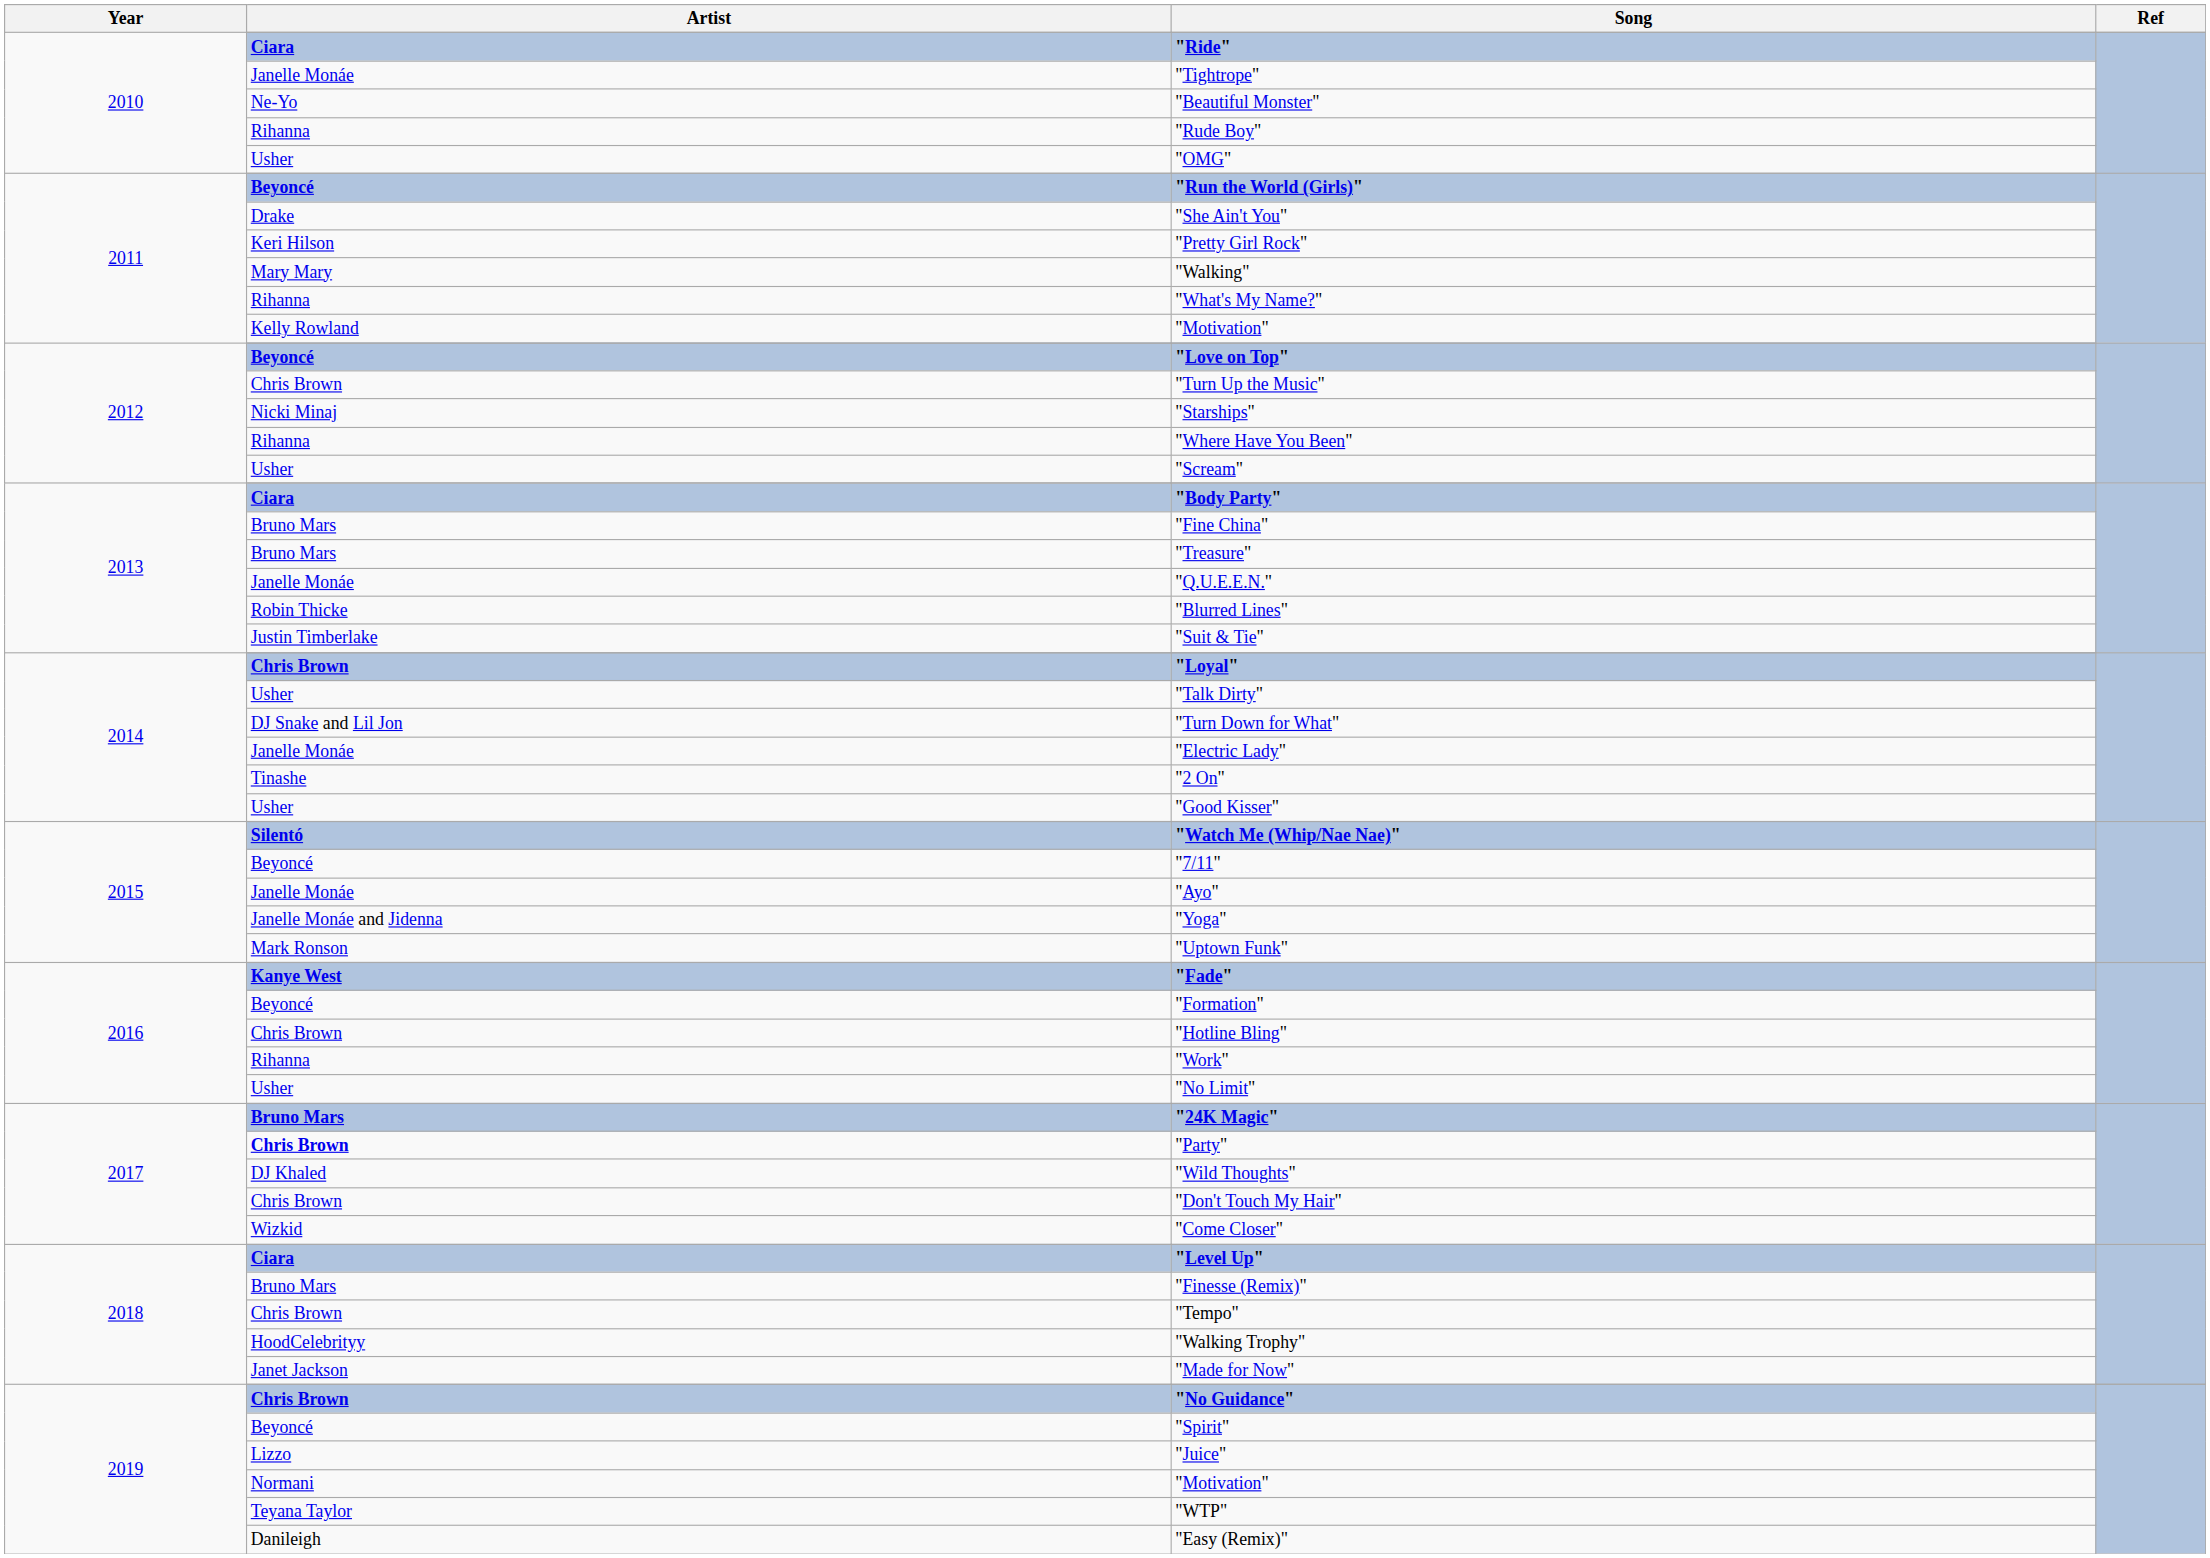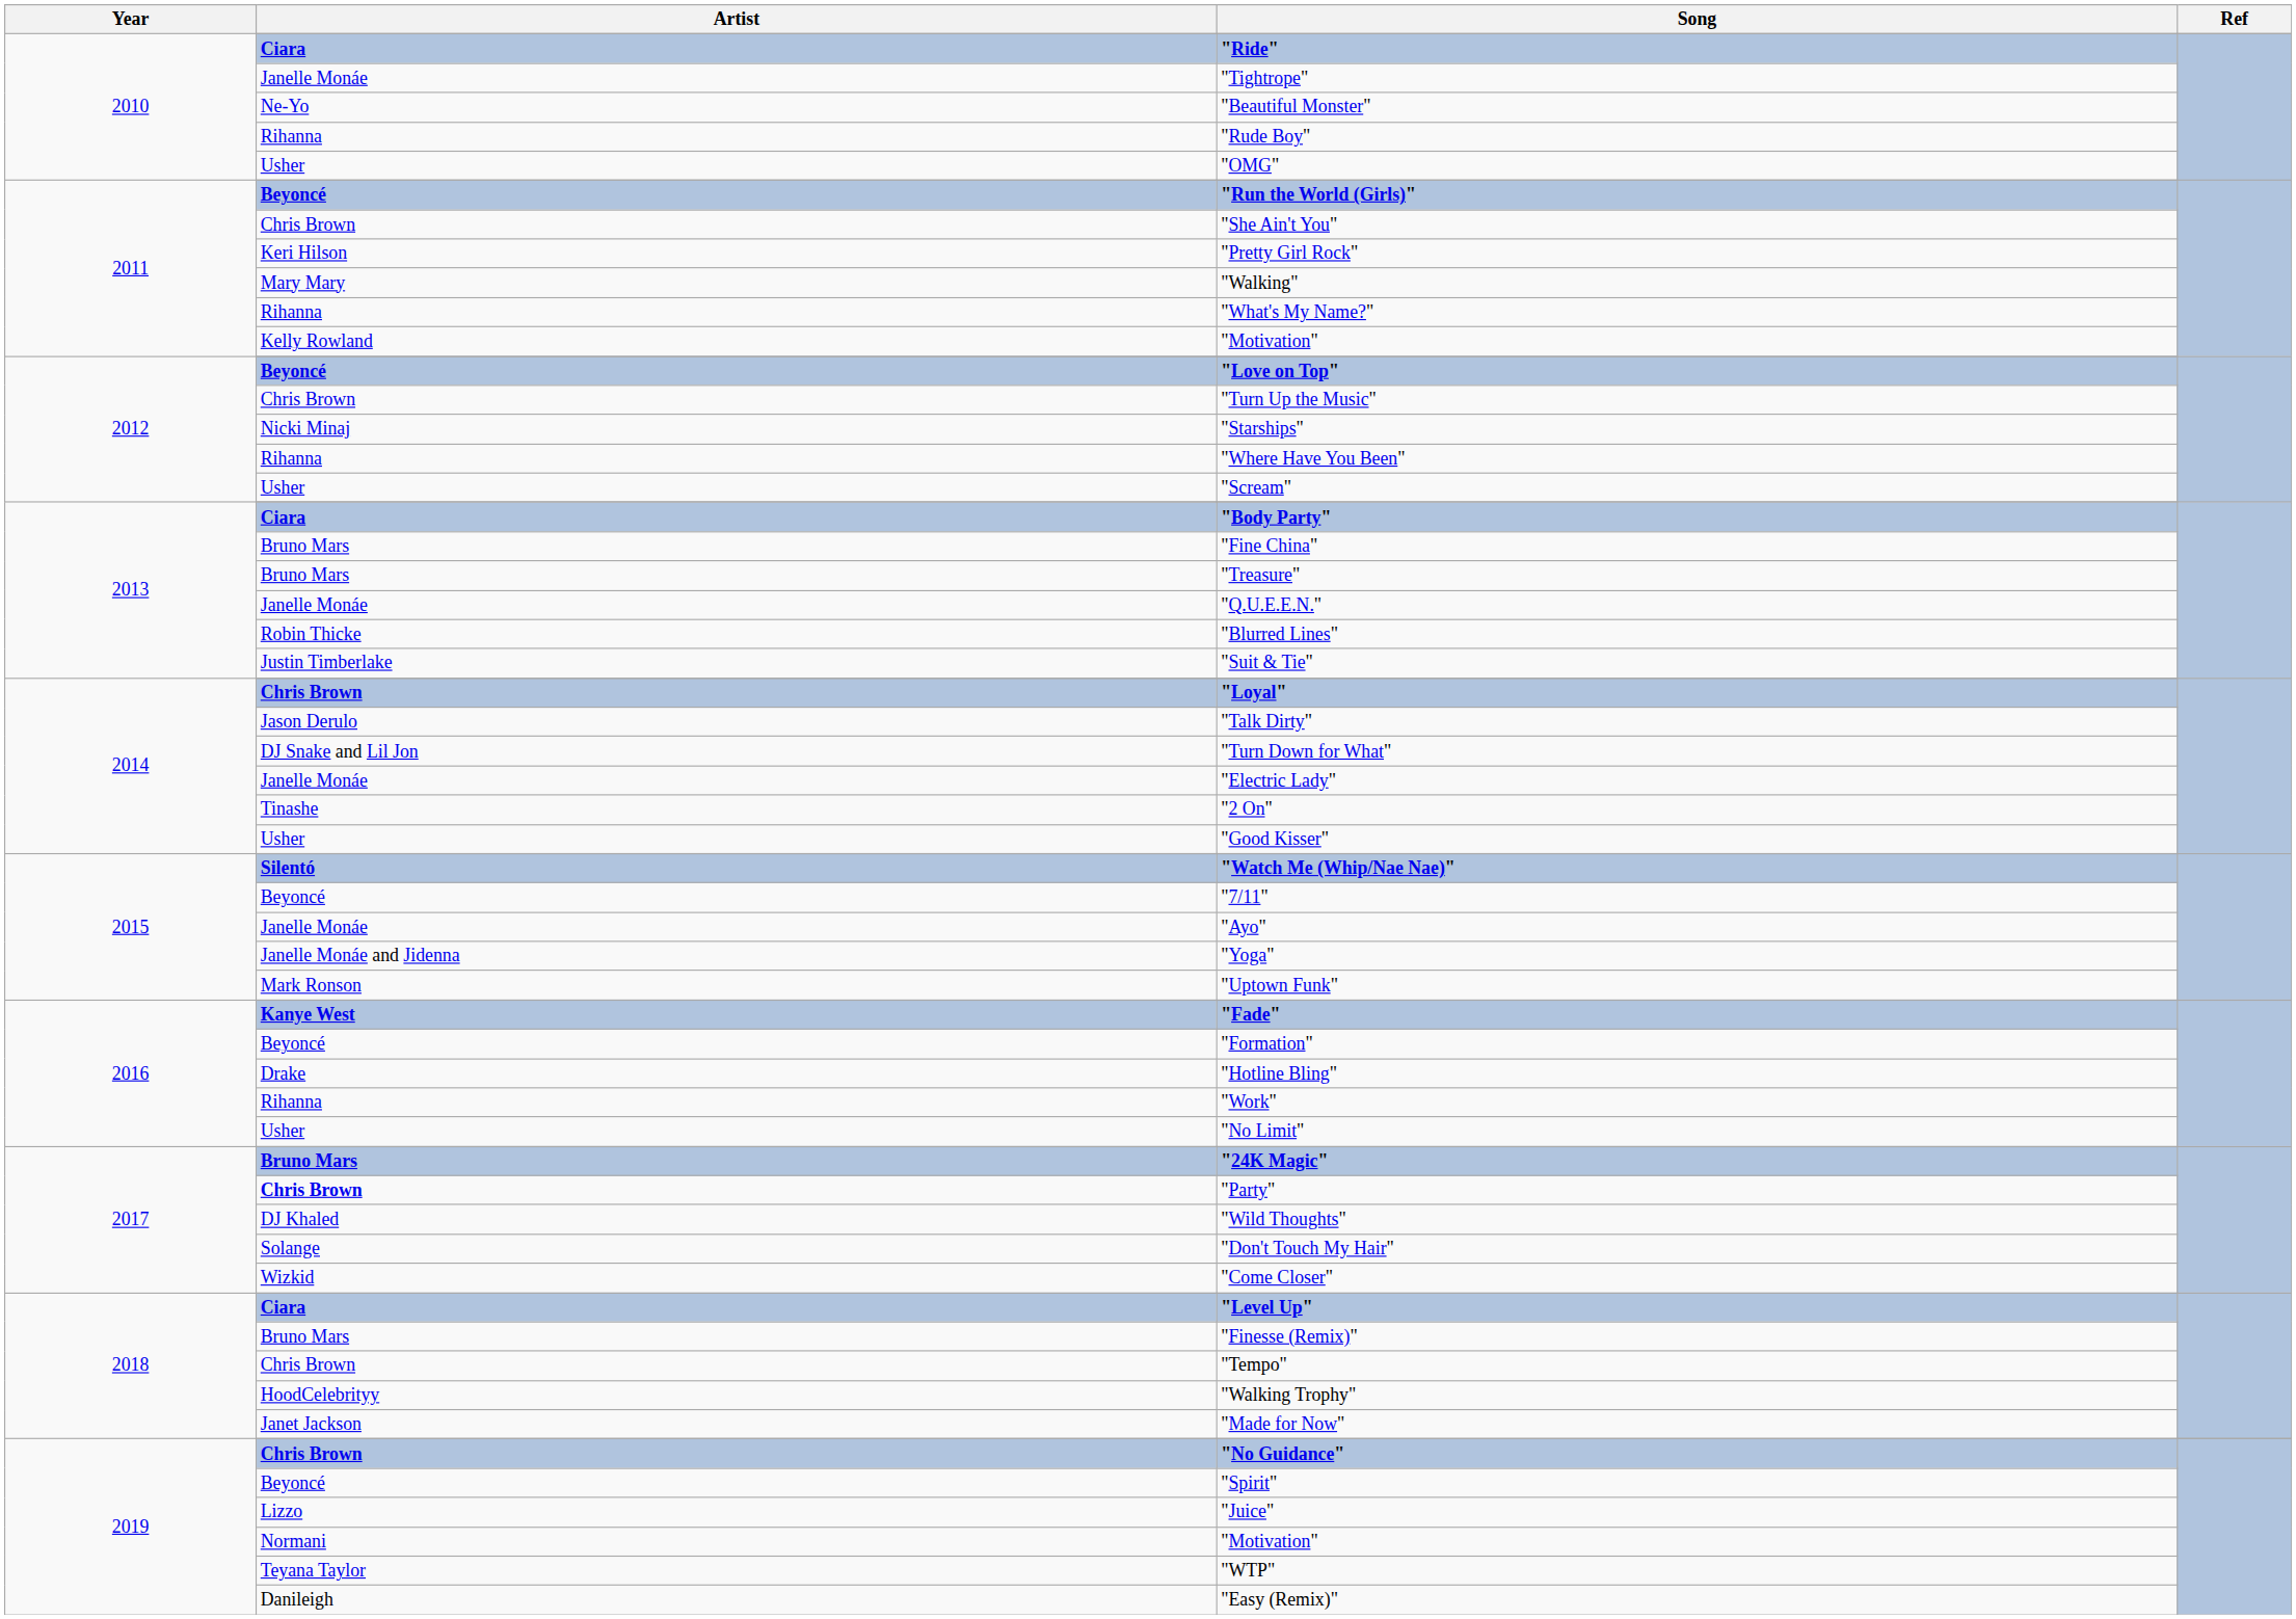 <table class="wikitable" style="width:100%;">
 <tr style="background:#bebebe;">
 <th style="width:11%;">Year</th>
 <th style="width:42%;">Artist</th>
 <th style="width:42%;">Song</th>
 <th style="width:5%;">Ref</th>
 </tr>
 <tr>
 <td rowspan="6" align="center"><a href='#'>2010</a></td>
 </tr>
 <tr style="background:#B0C4DE">
 <td><strong><a href='#'>Ciara</a></strong></td>
 <td><strong>"<a href='#'>Ride</a>"</strong></td>
 <td rowspan="6" align="center"></td>
 </tr>
 <tr>
 <td><a href='#'>Janelle Monáe</a> </td>
 <td>"<a href='#'>Tightrope</a>"</td>
 </tr>
 <tr>
 <td><a href='#'>Ne-Yo</a></td>
 <td>"<a href='#'>Beautiful Monster</a>"</td>
 </tr>
 <tr>
 <td><a href='#'>Rihanna</a></td>
 <td>"<a href='#'>Rude Boy</a>"</td>
 </tr>
 <tr>
 <td><a href='#'>Usher</a> </td>
 <td>"<a href='#'>OMG</a>"</td>
 </tr>
 <tr>
 <td rowspan="7" align="center"><a href='#'>2011</a></td>
 </tr>
 <tr style="background:#B0C4DE">
 <td><strong><a href='#'>Beyoncé</a></strong></td>
 <td><strong>"<a href='#'>Run the World (Girls)</a>"</strong></td>
 <td rowspan="7" align="center"></td>
 </tr>
 <tr>
-<td><a href='#'>Drake</a></td>
+<td><a href='#'>Chris Brown</a></td>
 <td>"<a href='#'>She Ain't You</a>"</td>
 </tr>
 <tr>
 <td><a href='#'>Keri Hilson</a></td>
 <td>"<a href='#'>Pretty Girl Rock</a>"</td>
 </tr>
 <tr>
 <td><a href='#'>Mary Mary</a></td>
 <td>"Walking"</td>
 </tr>
 <tr>
 <td><a href='#'>Rihanna</a> </td>
 <td>"<a href='#'>What's My Name?</a>"</td>
 </tr>
 <tr>
 <td><a href='#'>Kelly Rowland</a> </td>
 <td>"<a href='#'>Motivation</a>"</td>
 </tr>
 <tr>
 <td rowspan="6" align="center"><a href='#'>2012</a></td>
 </tr>
 <tr style="background:#B0C4DE">
 <td><strong><a href='#'>Beyoncé</a></strong></td>
 <td><strong>"<a href='#'>Love on Top</a>"</strong></td>
 <td rowspan="6" align="center"></td>
 </tr>
 <tr>
 <td><a href='#'>Chris Brown</a></td>
 <td>"<a href='#'>Turn Up the Music</a>"</td>
 </tr>
 <tr>
 <td><a href='#'>Nicki Minaj</a></td>
 <td>"<a href='#'>Starships</a>"</td>
 </tr>
 <tr>
 <td><a href='#'>Rihanna</a></td>
 <td>"<a href='#'>Where Have You Been</a>"</td>
 </tr>
 <tr>
 <td><a href='#'>Usher</a></td>
 <td>"<a href='#'>Scream</a>"</td>
 </tr>
 <tr>
 <td rowspan="7" align="center"><a href='#'>2013</a></td>
 </tr>
 <tr style="background:#B0C4DE">
 <td><strong><a href='#'>Ciara</a></strong></td>
 <td><strong>"<a href='#'>Body Party</a>"</strong></td>
 <td rowspan="7" align="center"></td>
 </tr>
 <tr>
 <td><a href='#'>Bruno Mars</a> </td>
 <td>"<a href='#'>Fine China</a>"</td>
 </tr>
 <tr>
 <td><a href='#'>Bruno Mars</a></td>
 <td>"<a href='#'>Treasure</a>"</td>
 </tr>
 <tr>
 <td><a href='#'>Janelle Monáe</a> </td>
 <td>"<a href='#'>Q.U.E.E.N.</a>"</td>
 </tr>
 <tr>
 <td><a href='#'>Robin Thicke</a> </td>
 <td>"<a href='#'>Blurred Lines</a>"</td>
 </tr>
 <tr>
 <td><a href='#'>Justin Timberlake</a> </td>
 <td>"<a href='#'>Suit & Tie</a>"</td>
 </tr>
 <tr>
 <td rowspan="7" align="center"><a href='#'>2014</a></td>
 </tr>
 <tr style="background:#B0C4DE">
 <td><strong><a href='#'>Chris Brown</a> </strong></td>
 <td><strong>"<a href='#'>Loyal</a>"</strong></td>
 <td rowspan="7" align="center"></td>
 </tr>
 <tr>
-<td><a href='#'>Usher</a> </td>
+<td><a href='#'>Jason Derulo</a> </td>
 <td>"<a href='#'>Talk Dirty</a>"</td>
 </tr>
 <tr>
 <td><a href='#'>DJ Snake</a> and <a href='#'>Lil Jon</a></td>
 <td>"<a href='#'>Turn Down for What</a>"</td>
 </tr>
 <tr>
 <td><a href='#'>Janelle Monáe</a> </td>
 <td>"<a href='#'>Electric Lady</a>"</td>
 </tr>
 <tr>
 <td><a href='#'>Tinashe</a> </td>
 <td>"<a href='#'>2 On</a>"</td>
 </tr>
 <tr>
 <td><a href='#'>Usher</a></td>
 <td>"<a href='#'>Good Kisser</a>"</td>
 </tr>
 <tr>
 <td rowspan="6" align="center"><a href='#'>2015</a></td>
 </tr>
 <tr style="background:#B0C4DE">
 <td><strong><a href='#'>Silentó</a></strong></td>
 <td><strong>"<a href='#'>Watch Me (Whip/Nae Nae)</a>"</strong></td>
 <td rowspan="5" align="center"></td>
 </tr>
 <tr>
 <td><a href='#'>Beyoncé</a></td>
 <td>"<a href='#'>7/11</a>"</td>
 </tr>
 <tr>
 <td><a href='#'>Janelle Monáe</a> </td>
 <td>"<a href='#'>Ayo</a>"</td>
 </tr>
 <tr>
 <td><a href='#'>Janelle Monáe</a> and <a href='#'>Jidenna</a></td>
 <td>"<a href='#'>Yoga</a>"</td>
 </tr>
 <tr>
 <td><a href='#'>Mark Ronson</a> </td>
 <td>"<a href='#'>Uptown Funk</a>"</td>
 </tr>
 <tr>
 <td rowspan="6" align="center"><a href='#'>2016</a></td>
 </tr>
 <tr style="background:#B0C4DE">
 <td><strong><a href='#'>Kanye West</a> </strong></td>
 <td><strong>"<a href='#'>Fade</a>"</strong></td>
 <td rowspan="6" align="center"></td>
 </tr>
 <tr>
 <td><a href='#'>Beyoncé</a></td>
 <td>"<a href='#'>Formation</a>"</td>
 </tr>
 <tr>
-<td><a href='#'>Chris Brown</a></td>
+<td><a href='#'>Drake</a></td>
 <td>"<a href='#'>Hotline Bling</a>"</td>
 </tr>
 <tr>
 <td><a href='#'>Rihanna</a> </td>
 <td>"<a href='#'>Work</a>"</td>
 </tr>
 <tr>
 <td><a href='#'>Usher</a> </td>
 <td>"<a href='#'>No Limit</a>"</td>
 </tr>
 <tr>
 <td rowspan="6" align="center"><a href='#'>2017</a></td>
 </tr>
 <tr style="background:#B0C4DE">
 <td><strong><a href='#'>Bruno Mars</a></strong></td>
 <td><strong>"<a href='#'>24K Magic</a>"</strong></td>
 <td rowspan="5" align="center"></td>
 </tr>
 <tr>
 <td><strong><a href='#'>Chris Brown</a> </strong></td>
 <td>"<a href='#'>Party</a>"</td>
 </tr>
 <tr>
 <td><a href='#'>DJ Khaled</a> </td>
 <td>"<a href='#'>Wild Thoughts</a>"</td>
 </tr>
 <tr>
-<td><a href='#'>Chris Brown</a></td>
+<td><a href='#'>Solange</a> </td>
 <td>"<a href='#'>Don't Touch My Hair</a>"</td>
 </tr>
 <tr>
 <td><a href='#'>Wizkid</a> </td>
 <td>"<a href='#'>Come Closer</a>"</td>
 </tr>
 <tr>
 <td rowspan="6" align="center"><a href='#'>2018</a></td>
 </tr>
 <tr style="background:#B0C4DE">
 <td><strong><a href='#'>Ciara</a></strong></td>
 <td><strong>"<a href='#'>Level Up</a>"</strong></td>
 <td rowspan="5" align="center"></td>
 </tr>
 <tr>
 <td><a href='#'>Bruno Mars</a> </td>
 <td>"<a href='#'>Finesse (Remix)</a>"</td>
 </tr>
 <tr>
 <td><a href='#'>Chris Brown</a></td>
 <td>"Tempo"</td>
 </tr>
 <tr>
 <td><a href='#'>HoodCelebrityy</a></td>
 <td>"Walking Trophy"</td>
 </tr>
 <tr>
 <td><a href='#'>Janet Jackson</a> </td>
 <td>"<a href='#'>Made for Now</a>"</td>
 </tr>
 <tr>
 <td rowspan="7" align="center"><a href='#'>2019</a></td>
 </tr>
 <tr style="background:#B0C4DE">
 <td><strong><a href='#'>Chris Brown</a> </strong></td>
 <td><strong>"<a href='#'>No Guidance</a>"</strong></td>
 <td rowspan="7" align="center"></td>
 </tr>
 <tr>
 <td><a href='#'>Beyoncé</a></td>
 <td>"<a href='#'>Spirit</a>"</td>
 </tr>
 <tr>
 <td><a href='#'>Lizzo</a></td>
 <td>"<a href='#'>Juice</a>"</td>
 </tr>
 <tr>
 <td><a href='#'>Normani</a></td>
 <td>"<a href='#'>Motivation</a>"</td>
 </tr>
 <tr>
 <td><a href='#'>Teyana Taylor</a></td>
 <td>"WTP"</td>
 </tr>
 <tr>
 <td>Danileigh </td>
 <td>"Easy (Remix)"</td>
 </tr>
 </table>
